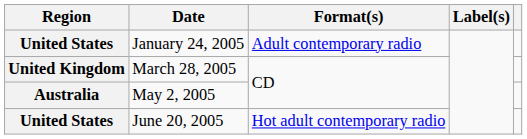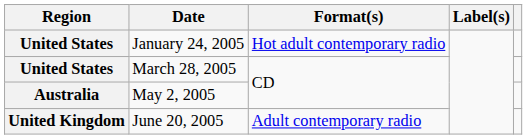 <table class="wikitable plainrowheaders">
 <tr>
 <th scope="col">Region</th>
 <th scope="col">Date</th>
 <th scope="col">Format(s)</th>
 <th scope="col">Label(s)</th>
 <th scope="col"></th>
 </tr>
 <tr>
 <th scope="row">United States</th>
 <td>January 24, 2005</td>
-<td><a href='#'>Adult contemporary radio</a></td>
+<td><a href='#'>Hot adult contemporary radio</a></td>
 <td rowspan="4"></td>
 <td align="center"></td>
 </tr>
 <tr>
-<th scope="row">United Kingdom</th>
+<th scope="row">United States</th>
 <td>March 28, 2005</td>
 <td rowspan="2">CD</td>
 <td align="center"></td>
 </tr>
 <tr>
 <th scope="row">Australia</th>
 <td>May 2, 2005</td>
 <td align="center"></td>
 </tr>
 <tr>
-<th scope="row">United States</th>
+<th scope="row">United Kingdom</th>
 <td>June 20, 2005</td>
-<td><a href='#'>Hot adult contemporary radio</a></td>
+<td><a href='#'>Adult contemporary radio</a></td>
 <td align="center"></td>
 </tr>
 </table>
